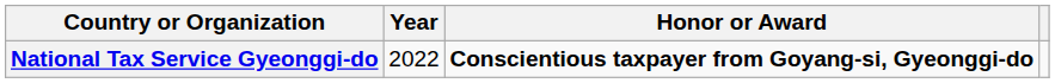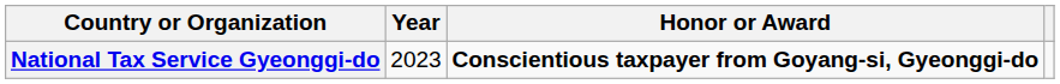 <table class="wikitable plainrowheaders sortable" style="margin-right: 0;">
 <tr>
 <th scope="col">Country or Organization</th>
 <th scope="col">Year</th>
 <th scope="col">Honor or Award</th>
 <th scope="col" class="unsortable"></th>
 </tr>
 <tr>
 <th scope="row"><a href='#'>National Tax Service Gyeonggi-do</a></th>
-<td style="text-align:center">2022</td>
+<td style="text-align:center">2023</td>
 <td><strong>Conscientious taxpayer from Goyang-si, Gyeonggi-do</strong></td>
 <td style="text-align:center"></td>
 </tr>
 </table>
